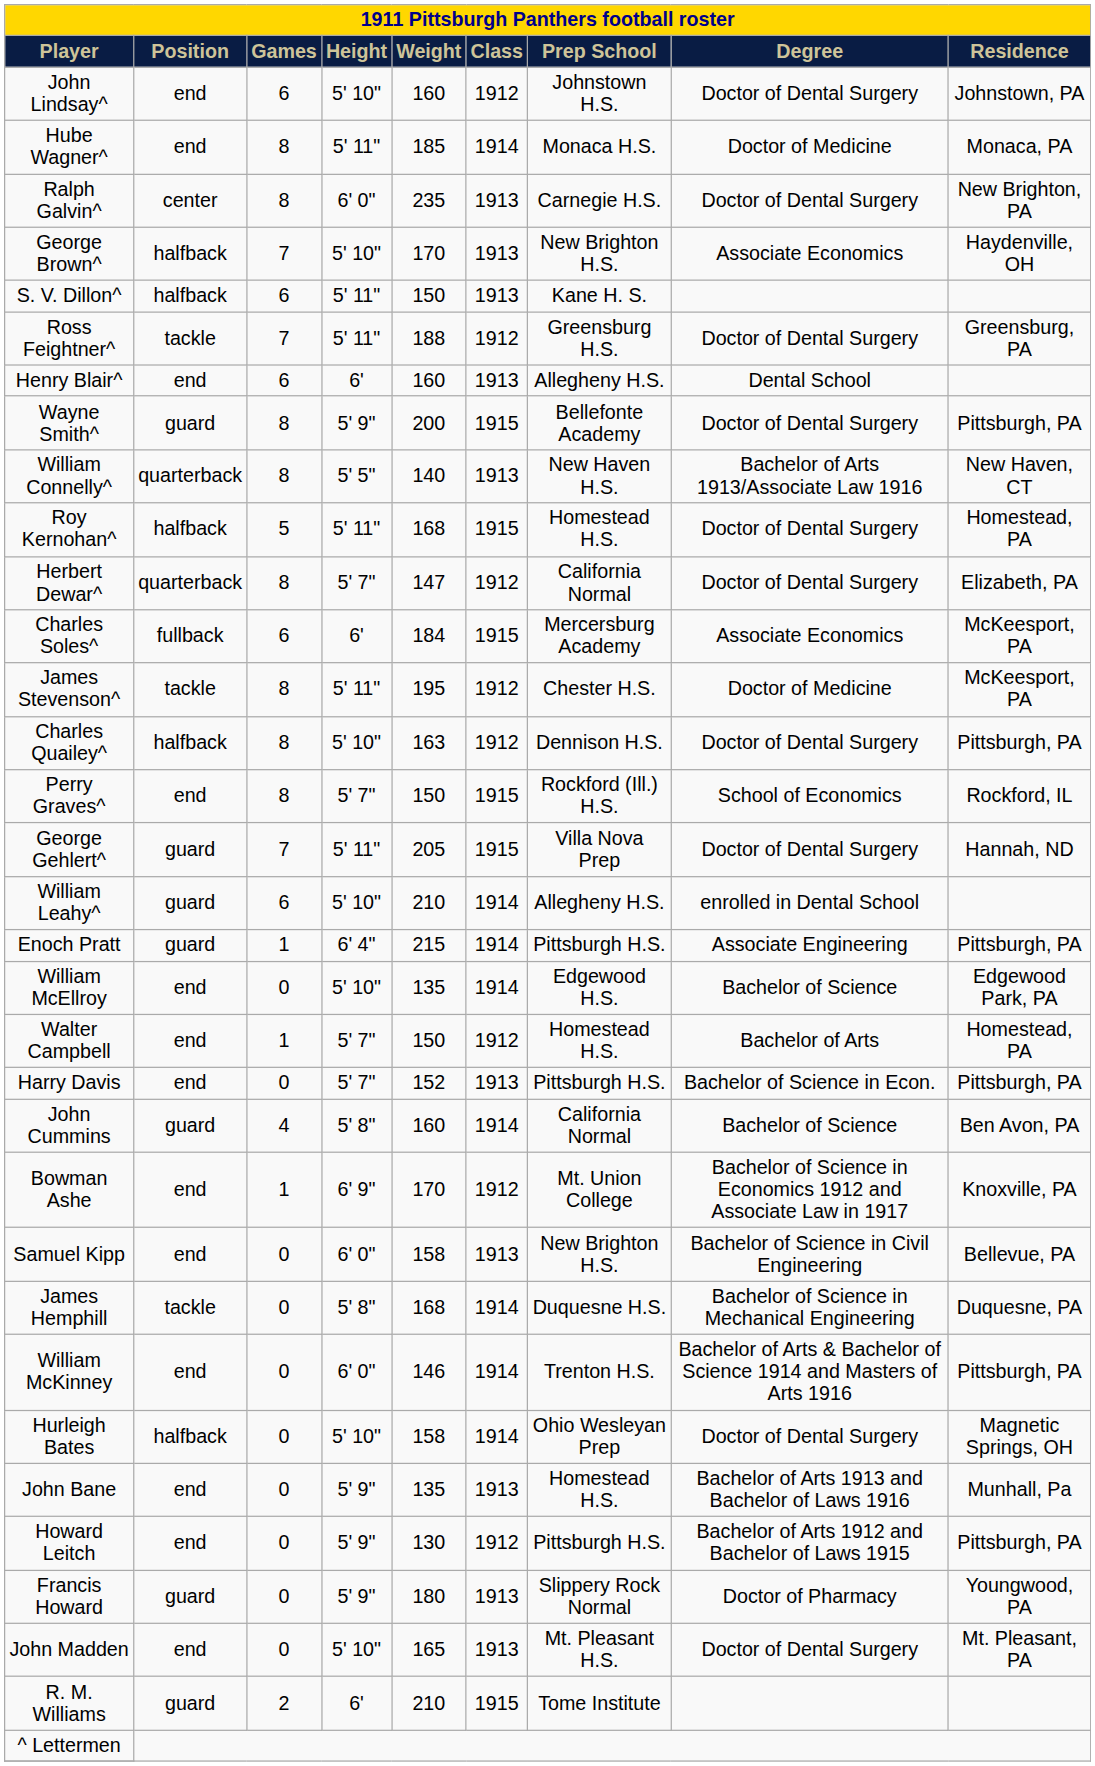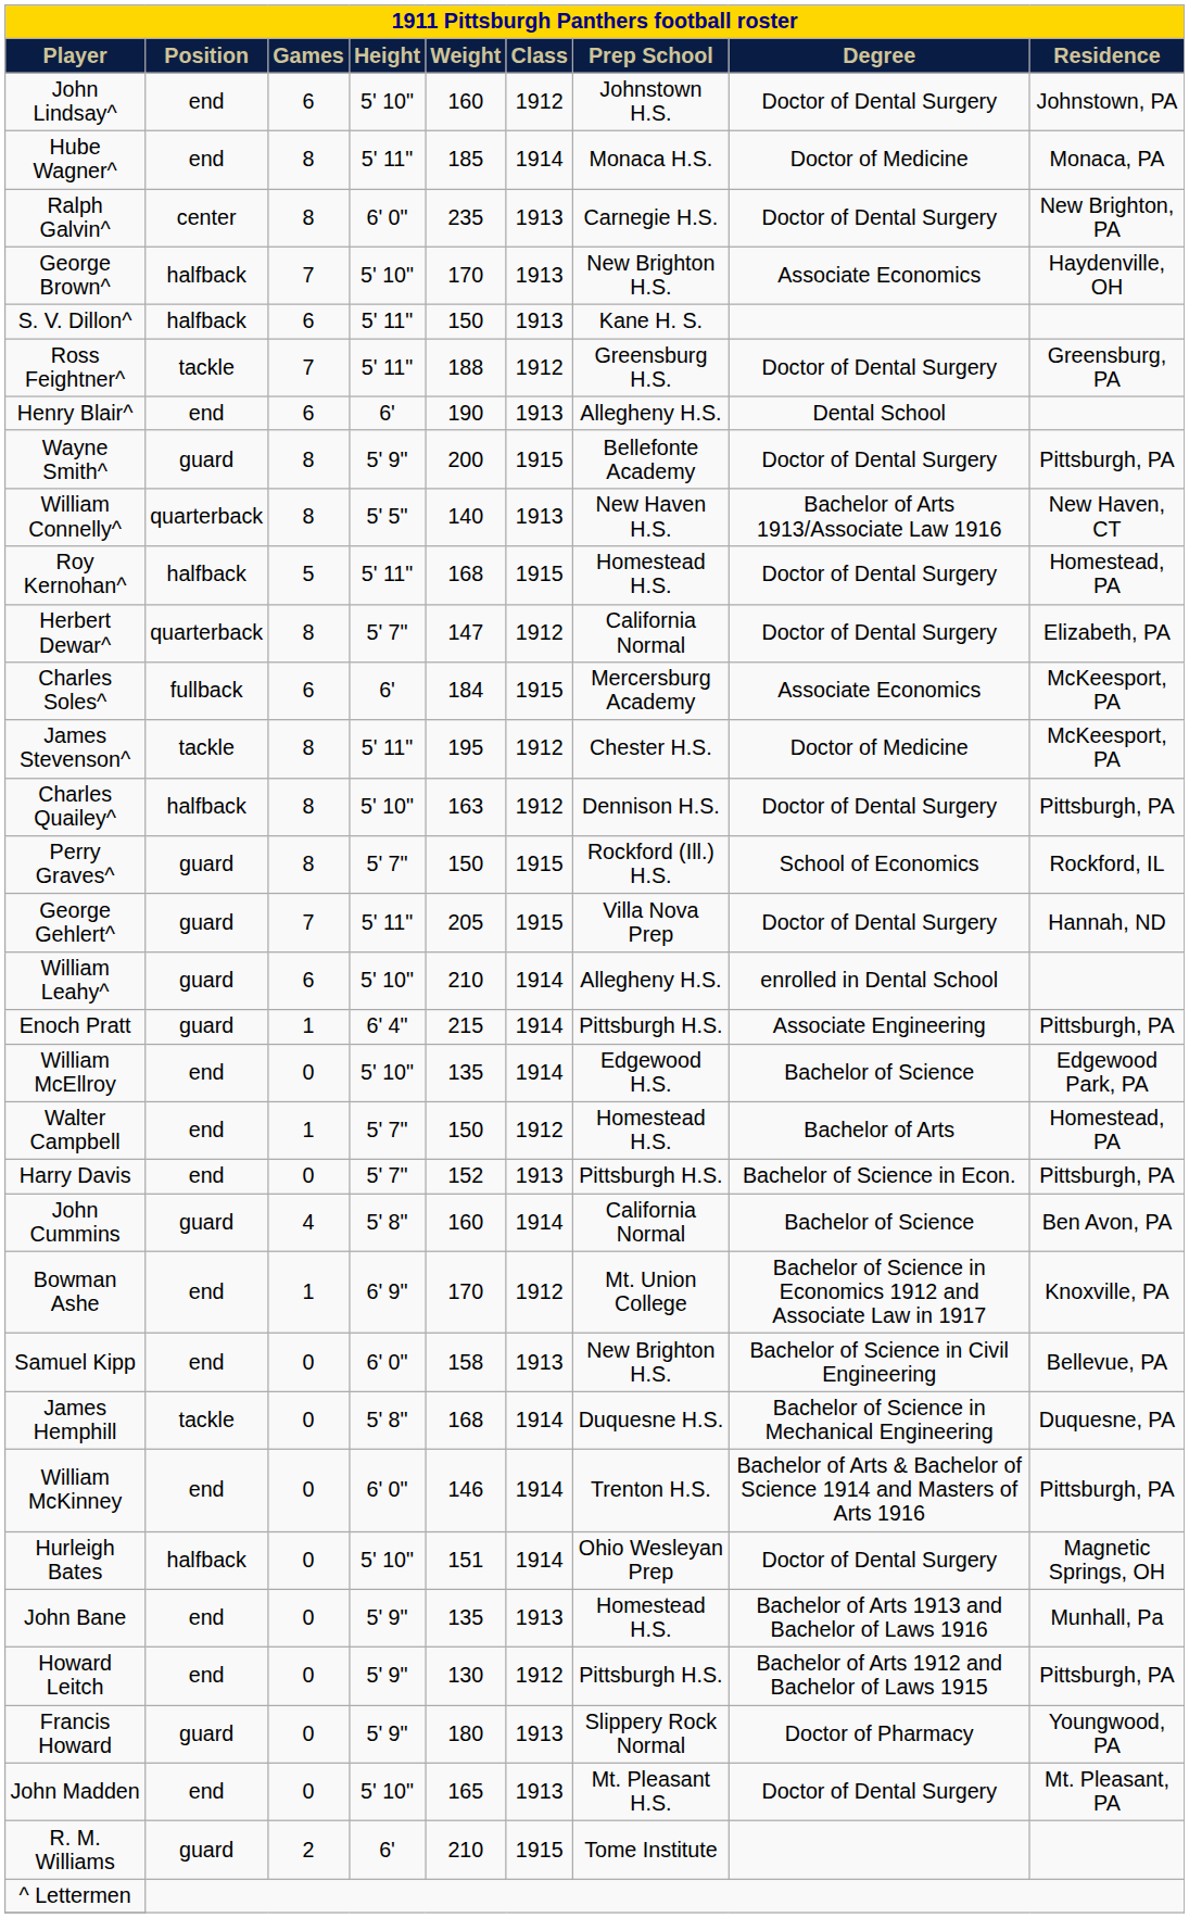 <table class="wikitable collapsible collapsed" style="margin: left; text-align:right; width:100%;">
 <tr>
 <th colspan="10" ; style="background:gold; color:darkblue; text-align: center;"><strong>1911 Pittsburgh Panthers football roster</strong></th>
 </tr>
 <tr align="center"  style="background:#091C44; color:#CEC499;">
 <td><strong>Player</strong></td>
 <td><strong>Position</strong></td>
 <td><strong>Games</strong></td>
 <td><strong>Height</strong></td>
 <td><strong>Weight</strong></td>
 <td><strong>Class</strong></td>
 <td><strong>Prep School</strong></td>
 <td><strong>Degree</strong></td>
 <td><strong>Residence</strong></td>
 </tr>
 <tr align="center" bgcolor="">
 <td>John Lindsay^</td>
 <td>end</td>
 <td>6</td>
 <td>5' 10"</td>
 <td>160</td>
 <td>1912</td>
 <td>Johnstown H.S.</td>
 <td>Doctor of Dental Surgery</td>
 <td>Johnstown, PA</td>
 </tr>
 <tr align="center" bgcolor="">
 <td>Hube Wagner^</td>
 <td>end</td>
 <td>8</td>
 <td>5' 11"</td>
 <td>185</td>
 <td>1914</td>
 <td>Monaca H.S.</td>
 <td>Doctor of Medicine</td>
 <td>Monaca, PA</td>
 </tr>
 <tr align="center" bgcolor="">
 <td>Ralph Galvin^</td>
 <td>center</td>
 <td>8</td>
 <td>6' 0"</td>
 <td>235</td>
 <td>1913</td>
 <td>Carnegie H.S.</td>
 <td>Doctor of Dental Surgery</td>
 <td>New Brighton, PA</td>
 </tr>
 <tr align="center" bgcolor="">
 <td>George Brown^</td>
 <td>halfback</td>
 <td>7</td>
 <td>5' 10"</td>
 <td>170</td>
 <td>1913</td>
 <td>New Brighton H.S.</td>
 <td>Associate Economics</td>
 <td>Haydenville, OH</td>
 </tr>
 <tr align="center" bgcolor="">
 <td>S. V. Dillon^</td>
 <td>halfback</td>
 <td>6</td>
 <td>5' 11"</td>
 <td>150</td>
 <td>1913</td>
 <td>Kane H. S.</td>
 <td></td>
 <td></td>
 </tr>
 <tr align="center" bgcolor="">
 <td>Ross Feightner^</td>
 <td>tackle</td>
 <td>7</td>
 <td>5' 11"</td>
 <td>188</td>
 <td>1912</td>
 <td>Greensburg H.S.</td>
 <td>Doctor of Dental Surgery</td>
 <td>Greensburg, PA</td>
 </tr>
 <tr align="center" bgcolor="">
 <td>Henry Blair^</td>
 <td>end</td>
 <td>6</td>
 <td>6'</td>
-<td>160</td>
+<td>190</td>
 <td>1913</td>
 <td>Allegheny H.S.</td>
 <td>Dental School</td>
 <td></td>
 </tr>
 <tr align="center" bgcolor="">
 <td>Wayne Smith^</td>
 <td>guard</td>
 <td>8</td>
 <td>5' 9"</td>
 <td>200</td>
 <td>1915</td>
 <td>Bellefonte Academy</td>
 <td>Doctor of Dental Surgery</td>
 <td>Pittsburgh, PA</td>
 </tr>
 <tr align="center" bgcolor="">
 <td>William Connelly^</td>
 <td>quarterback</td>
 <td>8</td>
 <td>5' 5"</td>
 <td>140</td>
 <td>1913</td>
 <td>New Haven H.S.</td>
 <td>Bachelor of Arts 1913/Associate Law 1916</td>
 <td>New Haven, CT</td>
 </tr>
 <tr align="center" bgcolor="">
 <td>Roy Kernohan^</td>
 <td>halfback</td>
 <td>5</td>
 <td>5' 11"</td>
 <td>168</td>
 <td>1915</td>
 <td>Homestead H.S.</td>
 <td>Doctor of Dental Surgery</td>
 <td>Homestead, PA</td>
 </tr>
 <tr align="center" bgcolor="">
 <td>Herbert Dewar^</td>
 <td>quarterback</td>
 <td>8</td>
 <td>5' 7"</td>
 <td>147</td>
 <td>1912</td>
 <td>California Normal</td>
 <td>Doctor of Dental Surgery</td>
 <td>Elizabeth, PA</td>
 </tr>
 <tr align="center" bgcolor="">
 <td>Charles Soles^</td>
 <td>fullback</td>
 <td>6</td>
 <td>6'</td>
 <td>184</td>
 <td>1915</td>
 <td>Mercersburg Academy</td>
 <td>Associate Economics</td>
 <td>McKeesport, PA</td>
 </tr>
 <tr align="center" bgcolor="">
 <td>James Stevenson^</td>
 <td>tackle</td>
 <td>8</td>
 <td>5' 11"</td>
 <td>195</td>
 <td>1912</td>
 <td>Chester H.S.</td>
 <td>Doctor of Medicine</td>
 <td>McKeesport, PA</td>
 </tr>
 <tr align="center" bgcolor="">
 <td>Charles Quailey^</td>
 <td>halfback</td>
 <td>8</td>
 <td>5' 10"</td>
 <td>163</td>
 <td>1912</td>
 <td>Dennison H.S.</td>
 <td>Doctor of Dental Surgery</td>
 <td>Pittsburgh, PA</td>
 </tr>
 <tr align="center" bgcolor="">
 <td>Perry Graves^</td>
-<td>end</td>
+<td>guard</td>
 <td>8</td>
 <td>5' 7"</td>
 <td>150</td>
 <td>1915</td>
 <td>Rockford (Ill.) H.S.</td>
 <td>School of Economics</td>
 <td>Rockford, IL</td>
 </tr>
 <tr align="center" bgcolor="">
 <td>George Gehlert^</td>
 <td>guard</td>
 <td>7</td>
 <td>5' 11"</td>
 <td>205</td>
 <td>1915</td>
 <td>Villa Nova Prep</td>
 <td>Doctor of Dental Surgery</td>
 <td>Hannah, ND</td>
 </tr>
 <tr align="center" bgcolor="">
 <td>William Leahy^</td>
 <td>guard</td>
 <td>6</td>
 <td>5' 10"</td>
 <td>210</td>
 <td>1914</td>
 <td>Allegheny H.S.</td>
 <td>enrolled in Dental School</td>
 <td></td>
 </tr>
 <tr align="center" bgcolor="">
 <td>Enoch Pratt</td>
 <td>guard</td>
 <td>1</td>
 <td>6' 4"</td>
 <td>215</td>
 <td>1914</td>
 <td>Pittsburgh H.S.</td>
 <td>Associate Engineering</td>
 <td>Pittsburgh, PA</td>
 </tr>
 <tr align="center" bgcolor="">
 <td>William McEllroy</td>
 <td>end</td>
 <td>0</td>
 <td>5' 10"</td>
 <td>135</td>
 <td>1914</td>
 <td>Edgewood H.S.</td>
 <td>Bachelor of Science</td>
 <td>Edgewood Park, PA</td>
 </tr>
 <tr align="center" bgcolor="">
 <td>Walter Campbell</td>
 <td>end</td>
 <td>1</td>
 <td>5' 7"</td>
 <td>150</td>
 <td>1912</td>
 <td>Homestead H.S.</td>
 <td>Bachelor of Arts</td>
 <td>Homestead, PA</td>
 </tr>
 <tr align="center" bgcolor="">
 <td>Harry Davis</td>
 <td>end</td>
 <td>0</td>
 <td>5' 7"</td>
 <td>152</td>
 <td>1913</td>
 <td>Pittsburgh H.S.</td>
 <td>Bachelor of Science in Econ.</td>
 <td>Pittsburgh, PA</td>
 </tr>
 <tr align="center" bgcolor="">
 <td>John Cummins</td>
 <td>guard</td>
 <td>4</td>
 <td>5' 8"</td>
 <td>160</td>
 <td>1914</td>
 <td>California Normal</td>
 <td>Bachelor of Science</td>
 <td>Ben Avon, PA</td>
 </tr>
 <tr align="center" bgcolor="">
 <td>Bowman Ashe</td>
 <td>end</td>
 <td>1</td>
 <td>6' 9"</td>
 <td>170</td>
 <td>1912</td>
 <td>Mt. Union College</td>
 <td>Bachelor of Science in Economics 1912 and Associate Law in 1917</td>
 <td>Knoxville, PA</td>
 </tr>
 <tr align="center" bgcolor="">
 <td>Samuel Kipp</td>
 <td>end</td>
 <td>0</td>
 <td>6' 0"</td>
 <td>158</td>
 <td>1913</td>
 <td>New Brighton H.S.</td>
 <td>Bachelor of Science in Civil Engineering</td>
 <td>Bellevue, PA</td>
 </tr>
 <tr align="center" bgcolor="">
 <td>James Hemphill</td>
 <td>tackle</td>
 <td>0</td>
 <td>5' 8"</td>
 <td>168</td>
 <td>1914</td>
 <td>Duquesne H.S.</td>
 <td>Bachelor of Science in Mechanical Engineering</td>
 <td>Duquesne, PA</td>
 </tr>
 <tr align="center" bgcolor="">
 <td>William McKinney</td>
 <td>end</td>
 <td>0</td>
 <td>6' 0"</td>
 <td>146</td>
 <td>1914</td>
 <td>Trenton H.S.</td>
 <td>Bachelor of Arts & Bachelor of Science 1914 and Masters of Arts 1916</td>
 <td>Pittsburgh, PA</td>
 </tr>
 <tr align="center" bgcolor="">
 <td>Hurleigh Bates</td>
 <td>halfback</td>
 <td>0</td>
 <td>5' 10"</td>
-<td>158</td>
+<td>151</td>
 <td>1914</td>
 <td>Ohio Wesleyan Prep</td>
 <td>Doctor of Dental Surgery</td>
 <td>Magnetic Springs, OH</td>
 </tr>
 <tr align="center" bgcolor="">
 <td>John Bane</td>
 <td>end</td>
 <td>0</td>
 <td>5' 9"</td>
 <td>135</td>
 <td>1913</td>
 <td>Homestead H.S.</td>
 <td>Bachelor of Arts 1913 and Bachelor of Laws 1916</td>
 <td>Munhall, Pa</td>
 </tr>
 <tr align="center" bgcolor="">
 <td>Howard Leitch</td>
 <td>end</td>
 <td>0</td>
 <td>5' 9"</td>
 <td>130</td>
 <td>1912</td>
 <td>Pittsburgh H.S.</td>
 <td>Bachelor of Arts 1912 and Bachelor of Laws 1915</td>
 <td>Pittsburgh, PA</td>
 </tr>
 <tr align="center" bgcolor="">
 <td>Francis Howard</td>
 <td>guard</td>
 <td>0</td>
 <td>5' 9"</td>
 <td>180</td>
 <td>1913</td>
 <td>Slippery Rock Normal</td>
 <td>Doctor of Pharmacy</td>
 <td>Youngwood, PA</td>
 </tr>
 <tr align="center" bgcolor="">
 <td>John Madden</td>
 <td>end</td>
 <td>0</td>
 <td>5' 10"</td>
 <td>165</td>
 <td>1913</td>
 <td>Mt. Pleasant H.S.</td>
 <td>Doctor of Dental Surgery</td>
 <td>Mt. Pleasant, PA</td>
 </tr>
 <tr align="center" bgcolor="">
 <td>R. M. Williams</td>
 <td>guard</td>
 <td>2</td>
 <td>6'</td>
 <td>210</td>
 <td>1915</td>
 <td>Tome Institute</td>
 <td></td>
 <td></td>
 </tr>
 <tr align="center" bgcolor="">
 <td>^ Lettermen </td>
 </tr>
 <tr align="center" bgcolor="">
 </tr>
 </table>
